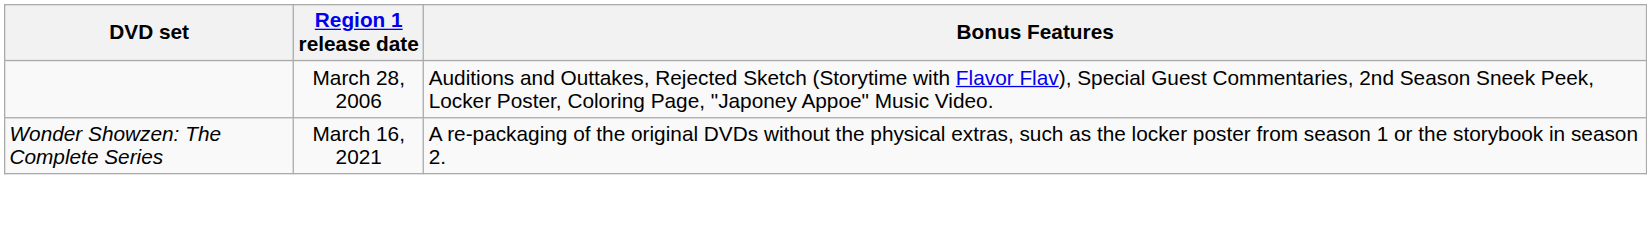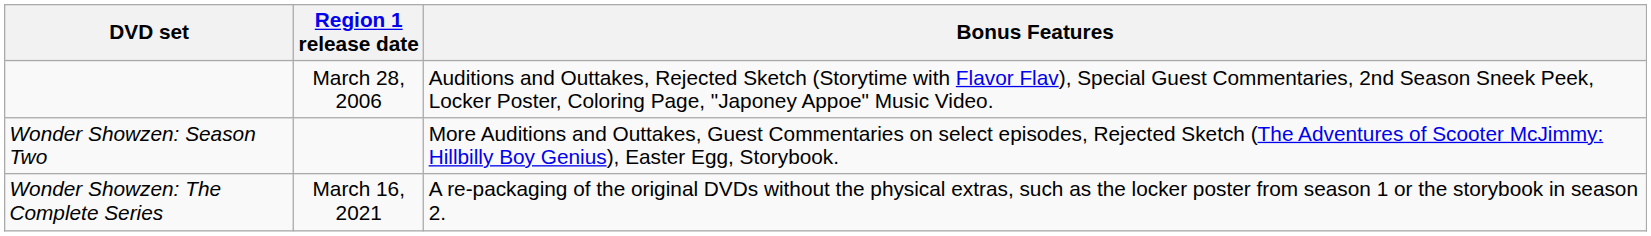 <table class="wikitable" style="width:100%">
 <tr>
 <th>DVD set</th>
 <th><a href='#'>Region 1</a><br> release date</th>
 <th>Bonus Features</th>
 </tr>
 <tr>
 <td></td>
 <td align="center">March 28, 2006</td>
 <td>Auditions and Outtakes, Rejected Sketch (Storytime with <a href='#'>Flavor Flav</a>), Special Guest Commentaries, 2nd Season Sneek Peek, Locker Poster, Coloring Page, "Japoney Appoe"  Music Video.</td>
 </tr>
 <tr>
+<td><em>Wonder Showzen: Season Two</em></td>
+<td align="center"></td>
+<td>More Auditions and Outtakes, Guest Commentaries on select episodes, Rejected Sketch (<a href='#'>The Adventures of Scooter McJimmy: Hillbilly Boy Genius</a>), Easter Egg, Storybook.</td>
+</tr>
+<tr>
 <td><em>Wonder Showzen: The Complete Series</em></td>
 <td align="center">March 16, 2021</td>
 <td>A re-packaging of the original DVDs without the physical extras, such as the locker poster from season 1 or the storybook in season 2.</td>
 </tr>
 </table>
